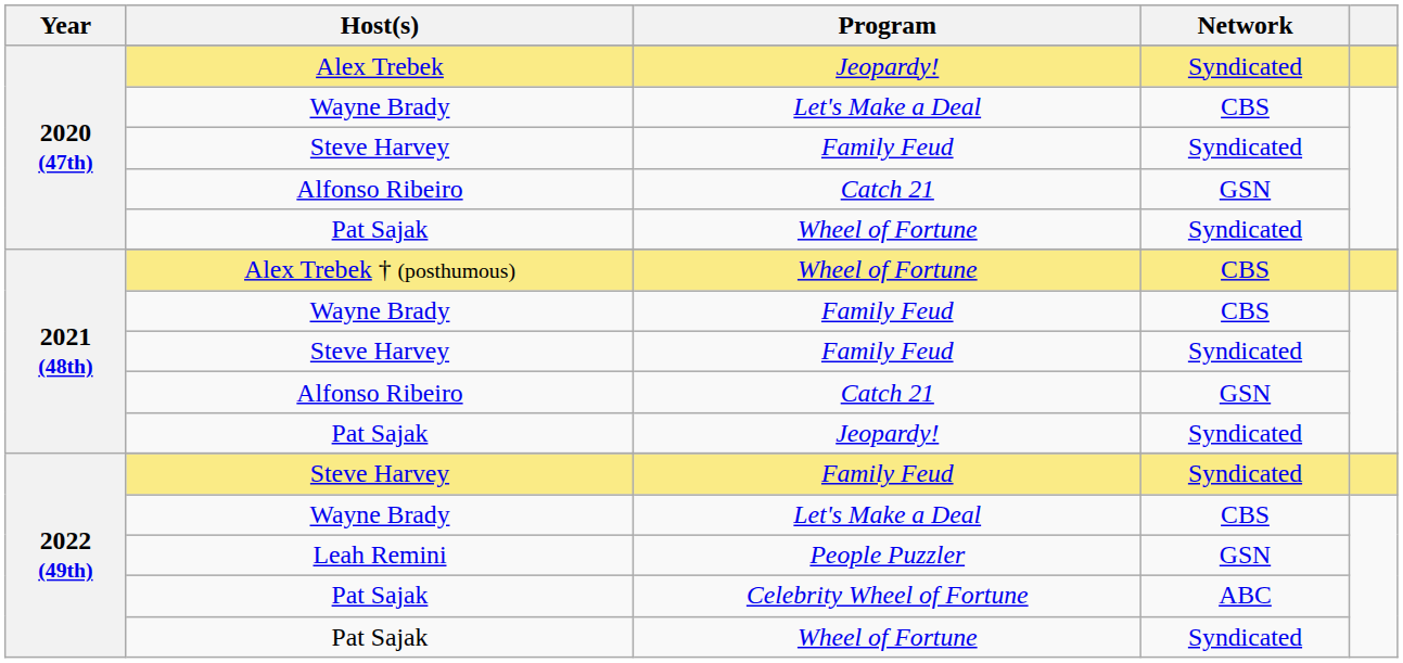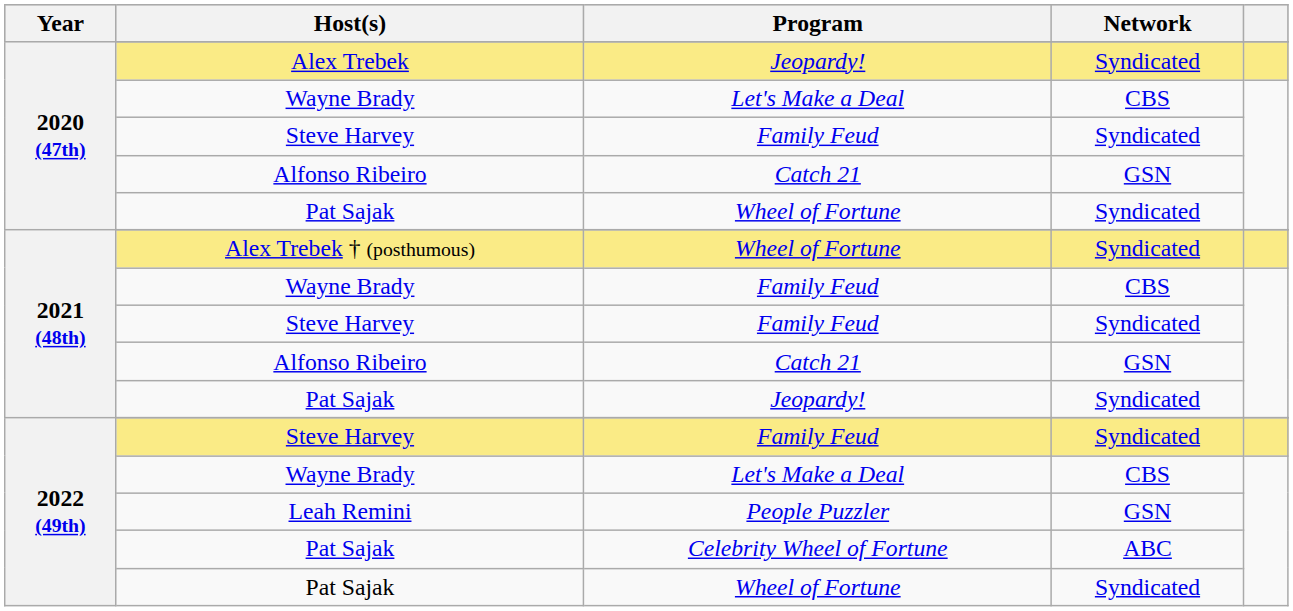 <table class="wikitable" style="text-align:center">
 <tr bgcolor="#bebebe">
 <th scope="col" width="5%">Year</th>
 <th scope="col" width="21%">Host(s)</th>
 <th scope="col" width="21%">Program</th>
 <th scope="col" width="8%">Network</th>
 <th style="width:2%;"></th>
 </tr>
 <tr>
 <th scope="row" rowspan=6 style="text-align:center">2020 <br><small><a href='#'>(47th)</a></small></th>
 </tr>
 <tr style="background:#FAEB86">
 <td><a href='#'>Alex Trebek</a> </td>
 <td><em><a href='#'>Jeopardy!</a></em></td>
 <td style="text-align:center;"><a href='#'>Syndicated</a></td>
 <td style="text-align:center;"></td>
 </tr>
 <tr>
 <td><a href='#'>Wayne Brady</a></td>
 <td><em><a href='#'>Let's Make a Deal</a></em></td>
 <td style="text-align:center;"><a href='#'>CBS</a></td>
 <td rowspan=4 style="text-align:center;"></td>
 </tr>
 <tr>
 <td><a href='#'>Steve Harvey</a></td>
 <td><em><a href='#'>Family Feud</a></em></td>
 <td style="text-align:center;"><a href='#'>Syndicated</a></td>
 </tr>
 <tr>
 <td><a href='#'>Alfonso Ribeiro</a></td>
 <td><em><a href='#'>Catch 21</a></em></td>
 <td style="text-align:center;"><a href='#'>GSN</a></td>
 </tr>
 <tr>
 <td><a href='#'>Pat Sajak</a></td>
 <td><em><a href='#'>Wheel of Fortune</a></em></td>
 <td style="text-align:center;"><a href='#'>Syndicated</a></td>
 </tr>
 <tr>
 <th scope="row" rowspan=6 style="text-align:center">2021 <br><small><a href='#'>(48th)</a></small></th>
 </tr>
 <tr style="background:#FAEB86">
 <td><a href='#'>Alex Trebek</a>  † <small>(posthumous)</small></td>
 <td><em><a href='#'>Wheel of Fortune</a></em></td>
-<td style="text-align:center;"><a href='#'>CBS</a></td>
+<td style="text-align:center;"><a href='#'>Syndicated</a></td>
 <td style="text-align:center;"></td>
 </tr>
 <tr>
 <td><a href='#'>Wayne Brady</a></td>
 <td><em><a href='#'>Family Feud</a></em></td>
 <td style="text-align:center;"><a href='#'>CBS</a></td>
 <td rowspan=4 style="text-align:center;"></td>
 </tr>
 <tr>
 <td><a href='#'>Steve Harvey</a></td>
 <td><em><a href='#'>Family Feud</a></em></td>
 <td style="text-align:center;"><a href='#'>Syndicated</a></td>
 </tr>
 <tr>
 <td><a href='#'>Alfonso Ribeiro</a></td>
 <td><em><a href='#'>Catch 21</a></em></td>
 <td style="text-align:center;"><a href='#'>GSN</a></td>
 </tr>
 <tr>
 <td><a href='#'>Pat Sajak</a></td>
 <td><em><a href='#'>Jeopardy!</a></em></td>
 <td style="text-align:center;"><a href='#'>Syndicated</a></td>
 </tr>
 <tr>
 <th scope="row" rowspan=6 style="text-align:center">2022 <br><small><a href='#'>(49th)</a></small></th>
 </tr>
 <tr style="background:#FAEB86">
 <td><a href='#'>Steve Harvey</a> </td>
 <td><em><a href='#'>Family Feud</a></em></td>
 <td style="text-align:center;"><a href='#'>Syndicated</a></td>
 <td></td>
 </tr>
 <tr>
 <td><a href='#'>Wayne Brady</a></td>
 <td><em><a href='#'>Let's Make a Deal</a></em></td>
 <td style="text-align:center;"><a href='#'>CBS</a></td>
 <td rowspan=5 style="text-align:center;"></td>
 </tr>
 <tr>
 <td><a href='#'>Leah Remini</a></td>
 <td><em><a href='#'>People Puzzler</a></em></td>
 <td style="text-align:center;"><a href='#'>GSN</a></td>
 </tr>
 <tr>
 <td><a href='#'>Pat Sajak</a></td>
 <td><em><a href='#'>Celebrity Wheel of Fortune</a></em></td>
 <td style="text-align:center;"><a href='#'>ABC</a></td>
 </tr>
 <tr>
 <td>Pat Sajak</td>
 <td><em><a href='#'>Wheel of Fortune</a></em></td>
 <td style="text-align:center;"><a href='#'>Syndicated</a></td>
 </tr>
 </table>
